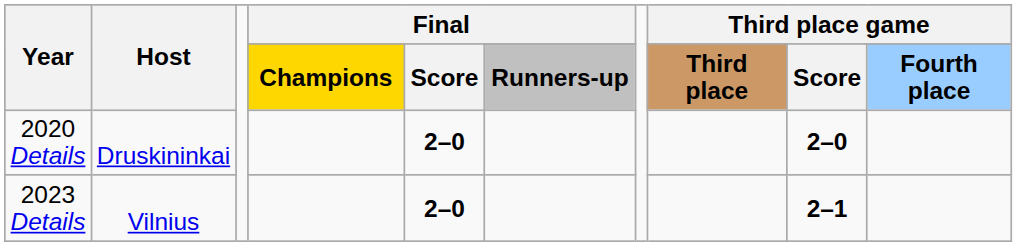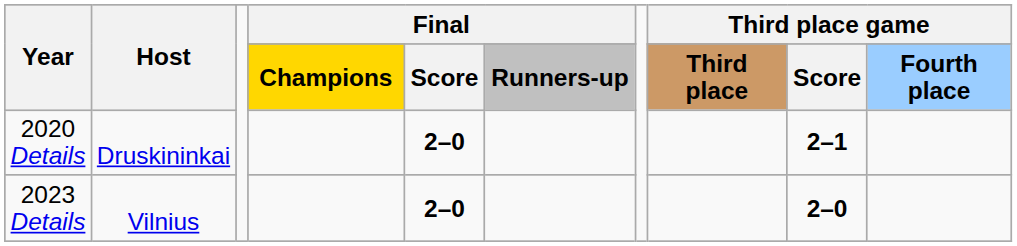 <table class="wikitable" style="font-size:90%; text-align: center;" width="95%">
 <tr>
 <th rowspan="2" style="width:5%;">Year</th>
 <th rowspan="2" style="width:13%;">Host</th>
 <td rowspan="4" style="width:1%; border-top:none; border-bottom:none;"></td>
 <th colspan="3">Final</th>
 <td rowspan="4" style="width:1%; border-top:none; border-bottom:none;"></td>
 <th colspan="3">Third place game</th>
 </tr>
 <tr>
 <th style="width:16%; background:Gold;">Champions</th>
 <th width=8%>Score</th>
 <th style="width:16%; background:Silver;">Runners-up</th>
 <th style="width:16%; background:#c96;">Third place</th>
 <th width=8%>Score</th>
 <th style="width:16%; background:#9acdff;">Fourth place</th>
 </tr>
 <tr>
 <td>2020<br><em><a href='#'>Details</a></em></td>
 <td><br><a href='#'>Druskininkai</a></td>
 <td><strong></strong></td>
 <td><strong>2–0</strong></td>
 <td></td>
 <td></td>
-<td><strong>2–0</strong></td>
+<td><strong>2–1</strong></td>
 <td></td>
 </tr>
 <tr>
 <td>2023<br><em><a href='#'>Details</a></em></td>
 <td><br><a href='#'>Vilnius</a></td>
 <td><strong></strong></td>
 <td><strong>2–0</strong></td>
 <td></td>
 <td></td>
-<td><strong>2–1</strong></td>
+<td><strong>2–0</strong></td>
 <td></td>
 </tr>
 </table>
